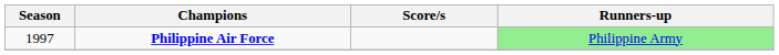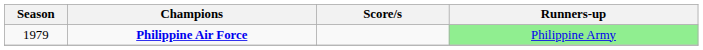 <table class=wikitable style="text-align:center;" cellpadding=3 cellspacing=0>
 <tr bgcolor=#efefef>
 <th width=2%>Season</th>
 <th width=15%>Champions</th>
 <th width=8%>Score/s</th>
 <th width=15%>Runners-up</th>
 </tr>
 <tr>
-<td>1997</td>
+<td>1979</td>
 <td><strong><a href='#'>Philippine Air Force</a></strong></td>
 <td></td>
 <td style="background: lightgreen;"><a href='#'>Philippine Army</a></td>
 </tr>
 <tr>
 </tr>
 </table>
